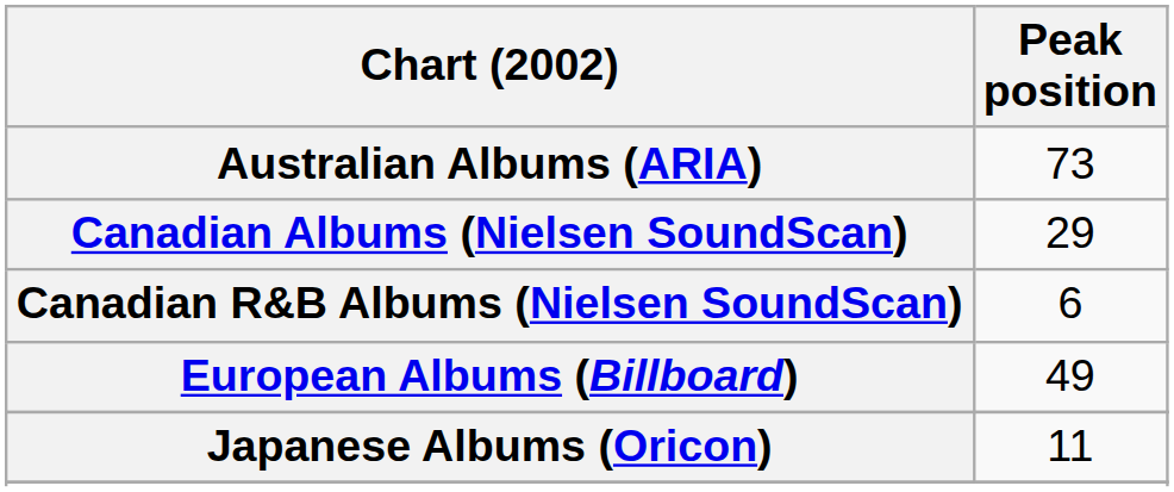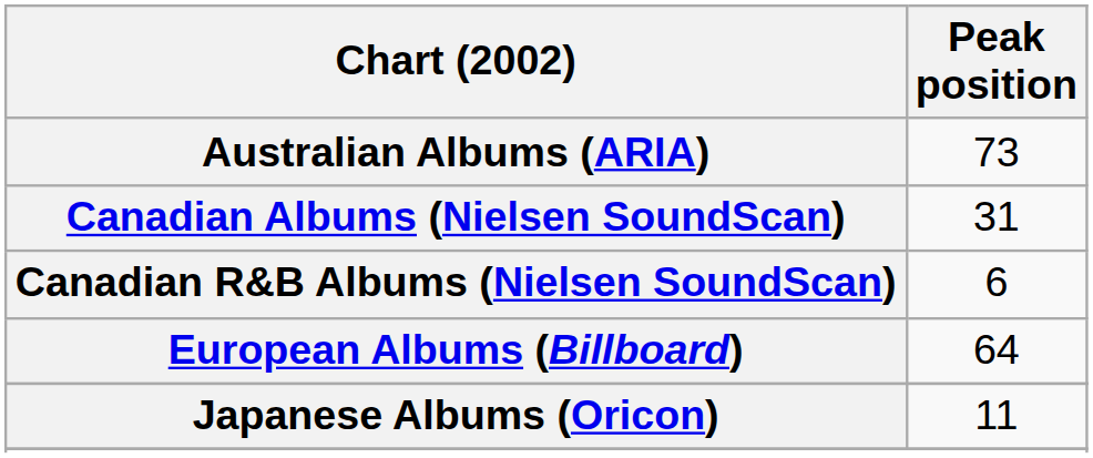 <table class="wikitable sortable plainrowheaders" style="text-align:center">
 <tr>
 <th>Chart (2002)</th>
 <th>Peak<br>position</th>
 </tr>
 <tr>
 <th scope="row">Australian Albums (<a href='#'>ARIA</a>)</th>
 <td>73</td>
 </tr>
 <tr>
 <th scope="row"><a href='#'>Canadian Albums</a> (<a href='#'>Nielsen SoundScan</a>)</th>
-<td>29</td>
+<td>31</td>
 </tr>
 <tr>
 <th scope="row">Canadian R&B Albums (<a href='#'>Nielsen SoundScan</a>)</th>
 <td>6</td>
 </tr>
 <tr>
 <th scope="row"><a href='#'>European Albums</a> (<em><a href='#'>Billboard</a></em>)</th>
-<td>49</td>
+<td>64</td>
 </tr>
 <tr>
 </tr>
 <tr>
 </tr>
 <tr>
 <th scope="row">Japanese Albums (<a href='#'>Oricon</a>)</th>
 <td>11</td>
 </tr>
 <tr>
 </tr>
 <tr>
 </tr>
 <tr>
 </tr>
 <tr>
 </tr>
 <tr>
 </tr>
 </table>
